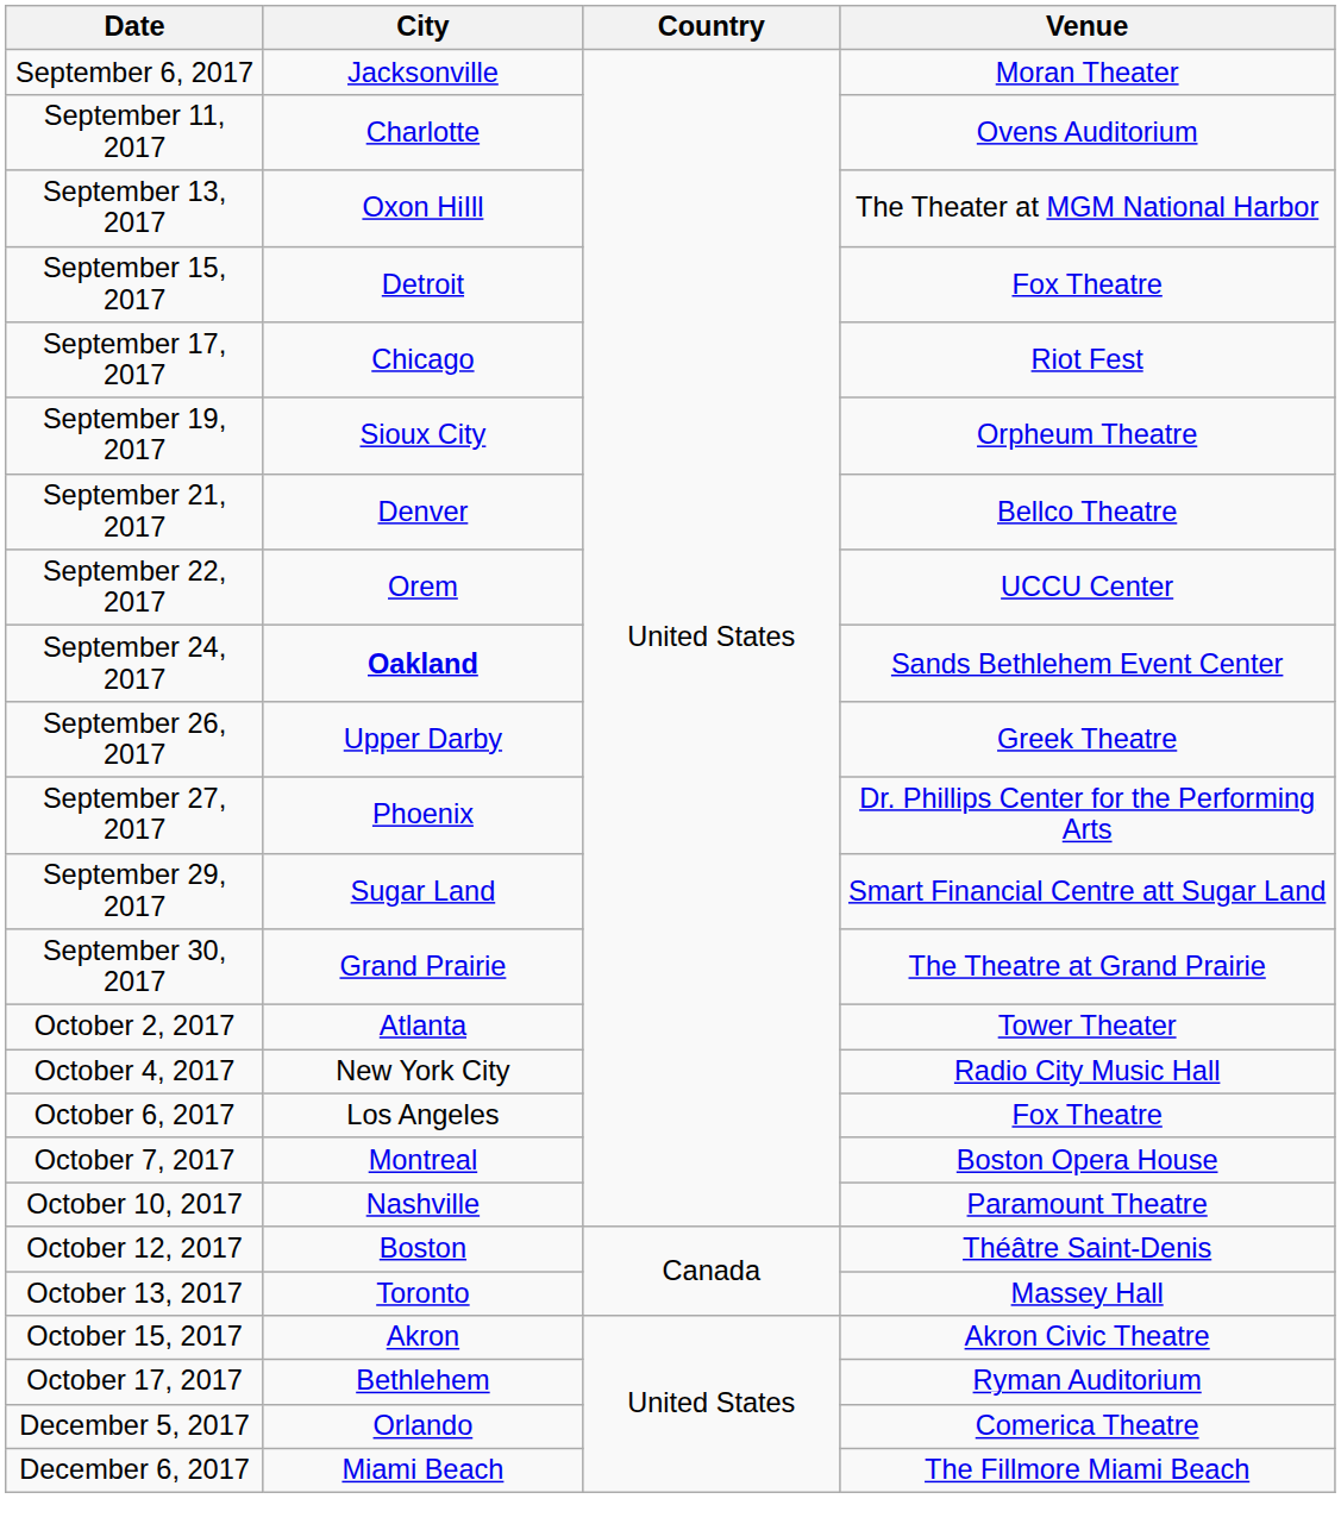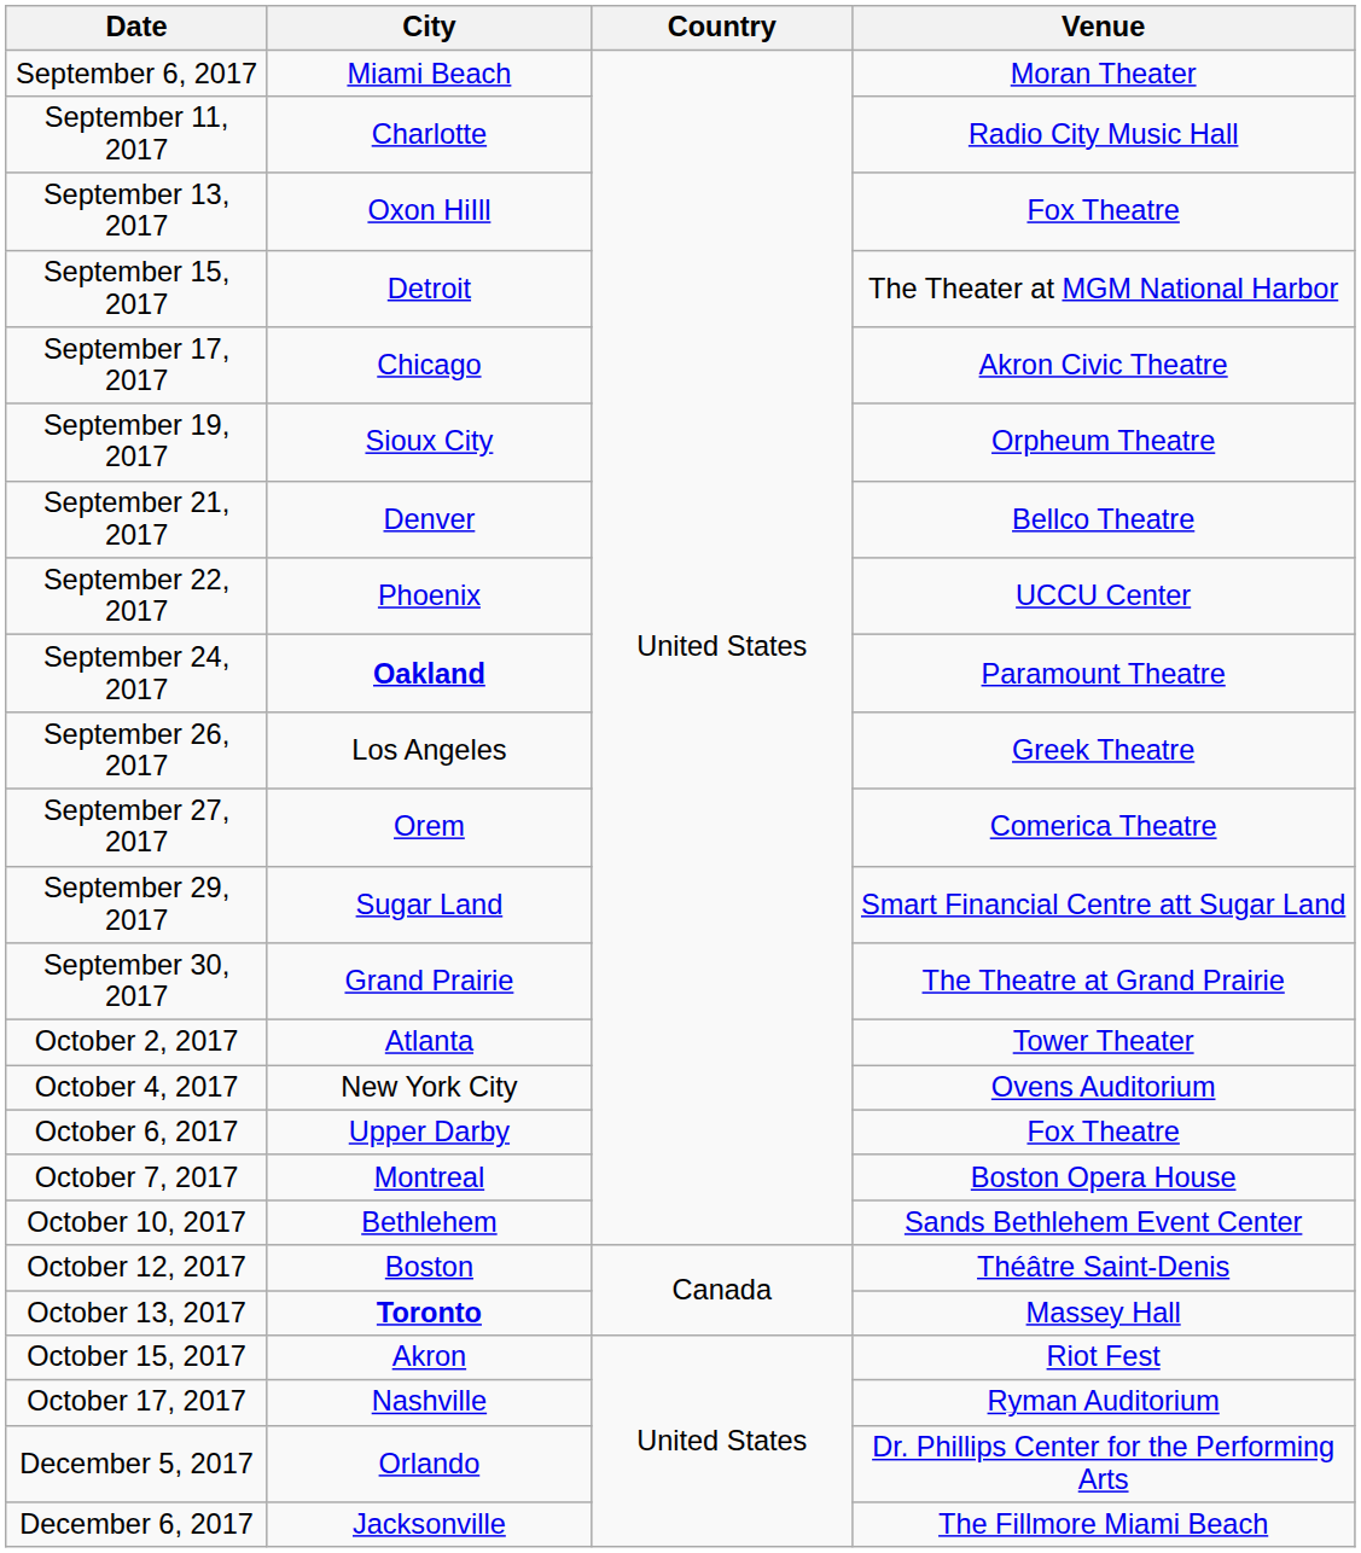 <table class="wikitable" style="text-align:center;">
 <tr>
 <th style="width:140px;">Date</th>
 <th style="width:175px;">City</th>
 <th style="width:140px;">Country</th>
 <th style="width:275px;">Venue</th>
 </tr>
 <tr>
 <td>September 6, 2017</td>
-<td><a href='#'>Jacksonville</a></td>
+<td><a href='#'>Miami Beach</a></td>
 <td rowspan="18">United States</td>
 <td><a href='#'>Moran Theater</a></td>
 </tr>
 <tr>
 <td>September 11, 2017</td>
 <td><a href='#'>Charlotte</a></td>
-<td><a href='#'>Ovens Auditorium</a></td>
+<td><a href='#'>Radio City Music Hall</a></td>
 </tr>
 <tr>
 <td>September 13, 2017</td>
 <td><a href='#'>Oxon HiIll</a></td>
-<td>The Theater at <a href='#'>MGM National Harbor</a></td>
+<td><a href='#'>Fox Theatre</a></td>
 </tr>
 <tr>
 <td>September 15, 2017</td>
 <td><a href='#'>Detroit</a></td>
-<td><a href='#'>Fox Theatre</a></td>
+<td>The Theater at <a href='#'>MGM National Harbor</a></td>
 </tr>
 <tr>
 <td>September 17, 2017</td>
 <td><a href='#'>Chicago</a></td>
-<td><a href='#'>Riot Fest</a></td>
+<td><a href='#'>Akron Civic Theatre</a></td>
 </tr>
 <tr>
 <td>September 19, 2017</td>
 <td><a href='#'>Sioux City</a></td>
 <td><a href='#'>Orpheum Theatre</a></td>
 </tr>
 <tr>
 <td>September 21, 2017</td>
 <td><a href='#'>Denver</a></td>
 <td><a href='#'>Bellco Theatre</a></td>
 </tr>
 <tr>
 <td>September 22, 2017</td>
-<td><a href='#'>Orem</a></td>
+<td><a href='#'>Phoenix</a></td>
 <td><a href='#'>UCCU Center</a></td>
 </tr>
 <tr>
 <td>September 24, 2017</td>
 <td><strong><a href='#'>Oakland</a></strong></td>
-<td><a href='#'>Sands Bethlehem Event Center</a></td>
+<td><a href='#'>Paramount Theatre</a></td>
 </tr>
 <tr>
 <td>September 26, 2017</td>
-<td><a href='#'>Upper Darby</a></td>
+<td>Los Angeles</td>
 <td><a href='#'>Greek Theatre</a></td>
 </tr>
 <tr>
 <td>September 27, 2017</td>
-<td><a href='#'>Phoenix</a></td>
-<td><a href='#'>Dr. Phillips Center for the Performing Arts</a></td>
+<td><a href='#'>Orem</a></td>
+<td><a href='#'>Comerica Theatre</a></td>
 </tr>
 <tr>
 <td>September 29, 2017</td>
 <td><a href='#'>Sugar Land</a></td>
 <td><a href='#'>Smart Financial Centre att Sugar Land</a></td>
 </tr>
 <tr>
 <td>September 30, 2017</td>
 <td><a href='#'>Grand Prairie</a></td>
 <td><a href='#'>The Theatre at Grand Prairie</a></td>
 </tr>
 <tr>
 <td>October 2, 2017</td>
 <td><a href='#'>Atlanta</a></td>
 <td><a href='#'>Tower Theater</a></td>
 </tr>
 <tr>
 <td>October 4, 2017</td>
 <td>New York City</td>
-<td><a href='#'>Radio City Music Hall</a></td>
+<td><a href='#'>Ovens Auditorium</a></td>
 </tr>
 <tr>
 <td>October 6, 2017</td>
-<td>Los Angeles</td>
+<td><a href='#'>Upper Darby</a></td>
 <td><a href='#'>Fox Theatre</a></td>
 </tr>
 <tr>
 <td>October 7, 2017</td>
 <td><a href='#'>Montreal</a></td>
 <td><a href='#'>Boston Opera House</a></td>
 </tr>
 <tr>
 <td>October 10, 2017</td>
-<td><a href='#'>Nashville</a></td>
-<td><a href='#'>Paramount Theatre</a></td>
+<td><a href='#'>Bethlehem</a></td>
+<td><a href='#'>Sands Bethlehem Event Center</a></td>
 </tr>
 <tr>
 <td>October 12, 2017</td>
 <td><a href='#'>Boston</a></td>
 <td rowspan="2">Canada</td>
 <td><a href='#'>Théâtre Saint-Denis</a></td>
 </tr>
 <tr>
 <td>October 13, 2017</td>
-<td><a href='#'>Toronto</a></td>
+<td><strong><a href='#'>Toronto</a></strong></td>
 <td><a href='#'>Massey Hall</a></td>
 </tr>
 <tr>
 <td>October 15, 2017</td>
 <td><a href='#'>Akron</a></td>
 <td rowspan="4">United States</td>
-<td><a href='#'>Akron Civic Theatre</a></td>
+<td><a href='#'>Riot Fest</a></td>
 </tr>
 <tr>
 <td>October 17, 2017</td>
-<td><a href='#'>Bethlehem</a></td>
+<td><a href='#'>Nashville</a></td>
 <td><a href='#'>Ryman Auditorium</a></td>
 </tr>
 <tr>
 <td>December 5, 2017</td>
 <td><a href='#'>Orlando</a></td>
-<td><a href='#'>Comerica Theatre</a></td>
+<td><a href='#'>Dr. Phillips Center for the Performing Arts</a></td>
 </tr>
 <tr>
 <td>December 6, 2017</td>
-<td><a href='#'>Miami Beach</a></td>
+<td><a href='#'>Jacksonville</a></td>
 <td><a href='#'>The Fillmore Miami Beach</a></td>
 </tr>
 </table>
